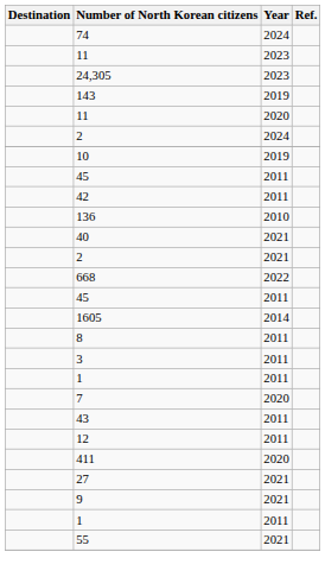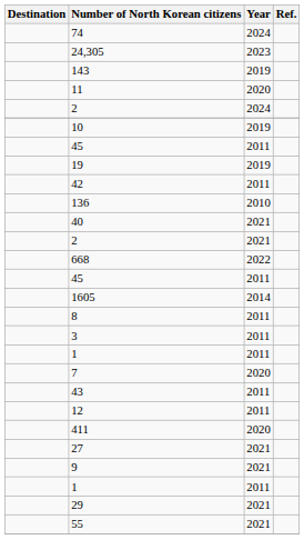 <table class="wikitable sortable">
 <tr>
 <th>Destination</th>
 <th>Number of North Korean citizens</th>
 <th>Year</th>
 <th>Ref.</th>
 </tr>
 <tr>
 <td></td>
 <td>74</td>
 <td>2024</td>
-<td></td>
-</tr>
-<tr>
-<td></td>
-<td>11</td>
-<td>2023</td>
 <td></td>
 </tr>
 <tr>
 <td></td>
 <td>24,305</td>
 <td>2023</td>
 <td></td>
 </tr>
 <tr>
 <td></td>
 <td>143</td>
 <td>2019</td>
 <td></td>
 </tr>
 <tr>
 <td></td>
 <td>11</td>
 <td>2020</td>
 <td></td>
 </tr>
 <tr>
 <td></td>
 <td>2</td>
 <td>2024</td>
 <td></td>
 </tr>
 <tr>
 </tr>
 <tr>
 <td></td>
 <td>10</td>
 <td>2019</td>
 <td></td>
 </tr>
 <tr>
 <td></td>
 <td>45</td>
 <td>2011</td>
+<td></td>
+</tr>
+<tr>
+<td></td>
+<td>19</td>
+<td>2019</td>
 <td></td>
 </tr>
 <tr>
 <td></td>
 <td>42</td>
 <td>2011</td>
 <td></td>
 </tr>
 <tr>
 <td></td>
 <td>136</td>
 <td>2010</td>
 <td></td>
 </tr>
 <tr>
 <td></td>
 <td>40</td>
 <td>2021</td>
 <td></td>
 </tr>
 <tr>
 <td></td>
 <td>2</td>
 <td>2021</td>
 <td></td>
 </tr>
 <tr>
 <td></td>
 <td>668</td>
 <td>2022</td>
 <td></td>
 </tr>
 <tr>
 <td></td>
 <td>45</td>
 <td>2011</td>
 <td></td>
 </tr>
 <tr>
 <td></td>
 <td>1605</td>
 <td>2014</td>
 <td></td>
 </tr>
 <tr>
 <td></td>
 <td>8</td>
 <td>2011</td>
 <td></td>
 </tr>
 <tr>
 <td></td>
 <td>3</td>
 <td>2011</td>
 <td></td>
 </tr>
 <tr>
 <td></td>
 <td>1</td>
 <td>2011</td>
 <td></td>
 </tr>
 <tr>
 <td></td>
 <td>7</td>
 <td>2020</td>
 <td></td>
 </tr>
 <tr>
 <td></td>
 <td>43</td>
 <td>2011</td>
 <td></td>
 </tr>
 <tr>
 <td></td>
 <td>12</td>
 <td>2011</td>
 <td></td>
 </tr>
 <tr>
 <td></td>
 <td>411</td>
 <td>2020</td>
 <td></td>
 </tr>
 <tr>
 <td></td>
 <td>27</td>
 <td>2021</td>
 <td></td>
 </tr>
 <tr>
 <td></td>
 <td>9</td>
 <td>2021</td>
 <td></td>
 </tr>
 <tr>
 <td></td>
 <td>1</td>
 <td>2011</td>
 <td></td>
 </tr>
 <tr>
 <td></td>
+<td>29</td>
+<td>2021</td>
+<td></td>
+</tr>
+<tr>
+<td></td>
 <td>55</td>
 <td>2021</td>
 <td></td>
 </tr>
 <tr>
 </tr>
 </table>
